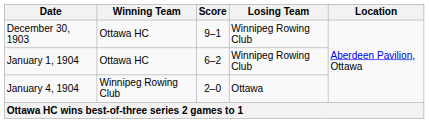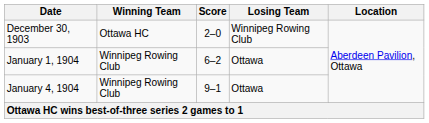 <table class="wikitable">
 <tr>
 <th width="140">Date</th>
 <th width="150">Winning Team</th>
 <th width="5">Score</th>
 <th width="150">Losing Team</th>
 <th width="145">Location</th>
 </tr>
 <tr>
 <td>December 30, 1903</td>
 <td>Ottawa HC</td>
-<td align="center">9–1</td>
+<td align="center">2–0</td>
 <td>Winnipeg Rowing Club</td>
 <td rowspan="3"><a href='#'>Aberdeen Pavilion</a>, Ottawa</td>
 </tr>
 <tr>
 <td>January 1, 1904</td>
-<td>Ottawa HC</td>
+<td>Winnipeg Rowing Club</td>
 <td align="center">6–2</td>
-<td>Winnipeg Rowing Club</td>
+<td>Ottawa</td>
 </tr>
 <tr>
 <td>January 4, 1904</td>
 <td>Winnipeg Rowing Club</td>
-<td align="center">2–0</td>
+<td align="center">9–1</td>
 <td>Ottawa</td>
 </tr>
 <tr>
 <th colspan="5" style="text-align:left;">Ottawa HC wins best-of-three series 2 games to 1</th>
 </tr>
 </table>
